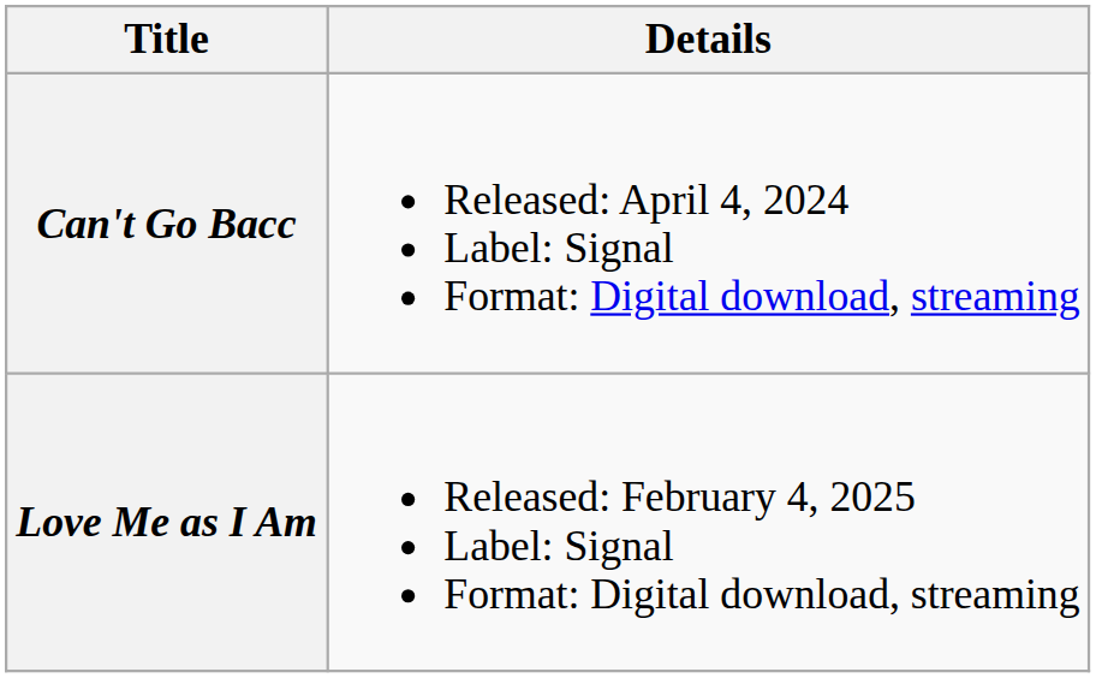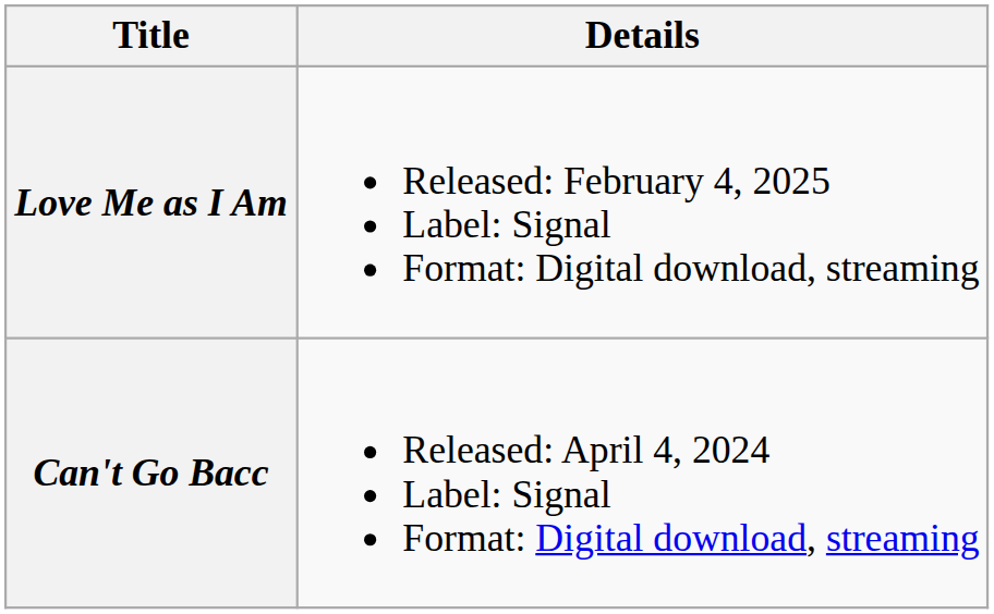 <table class="wikitable plainrowheaders">
 <tr>
 <th scope="col">Title</th>
 <th scope="col">Details</th>
 </tr>
 <tr>
+<th scope="row"><em>Love Me as I Am</em></th>
+<td><br><ul><li>Released: February 4, 2025</li><li>Label: Signal</li><li>Format: Digital download, streaming</li></ul></td>
+</tr>
+<tr>
 <th scope="row"><em>Can't Go Bacc</em></th>
 <td><br><ul><li>Released: April 4, 2024</li><li>Label: Signal</li><li>Format: <a href='#'>Digital download</a>, <a href='#'>streaming</a></li></ul></td>
 </tr>
-<tr>
-<th scope="row"><em>Love Me as I Am</em></th>
-<td><br><ul><li>Released: February 4, 2025</li><li>Label: Signal</li><li>Format: Digital download, streaming</li></ul></td>
-</tr>
 </table>
